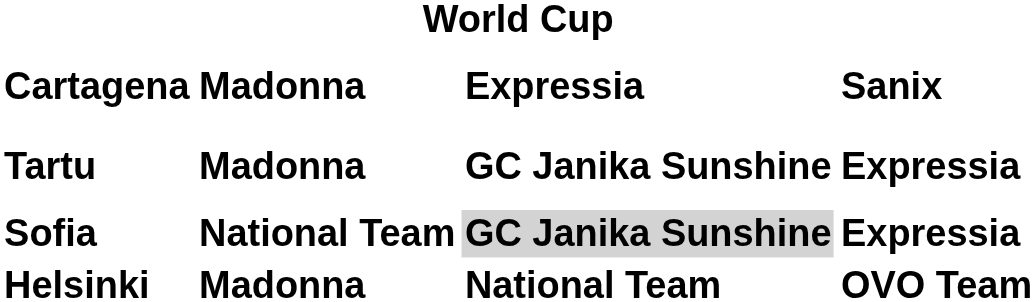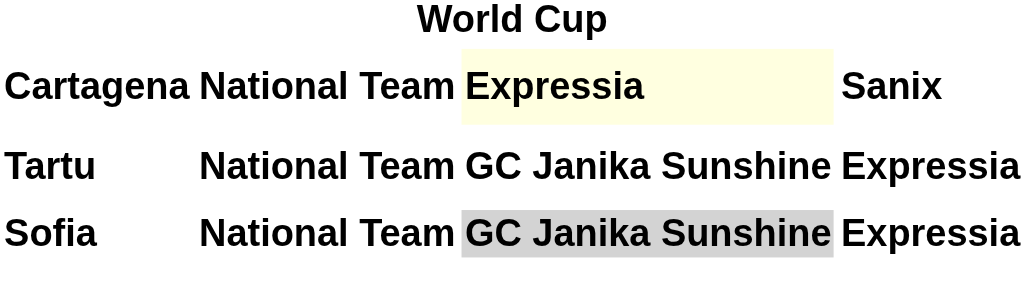 <table>
 <tr>
 <td colspan="4" style="text-align:center;"><strong>World Cup</strong></td>
 </tr>
 <tr>
 <th scope=row style="text-align:left">Cartagena</th>
-<td style="height:30px;"> <strong>Madonna</strong></td>
-<td style="height:30px;"> <strong>Expressia</strong></td>
+<td> <strong>National Team</strong></td>
+<td style="background: lightyellow; height:30px;"> <strong>Expressia</strong></td>
 <td style="height:30px;"> <strong>Sanix</strong></td>
 </tr>
 <tr>
 <th scope=row style="text-align:left">Tartu</th>
-<td style="height:30px;"> <strong>Madonna</strong></td>
+<td> <strong>National Team</strong></td>
 <td style="height:30px;"> <strong>GC Janika Sunshine</strong></td>
 <td style="height:30px;"> <strong>Expressia</strong></td>
 </tr>
 <tr>
 <th scope=row style="text-align:left">Sofia</th>
 <td> <strong>National Team</strong></td>
 <td style="background: lightgrey;"> <strong>GC Janika Sunshine</strong></td>
 <td> <strong>Expressia</strong></td>
 </tr>
 <tr>
-<th scope=row style="text-align:left">Helsinki</th>
-<td> <strong>Madonna</strong></td>
-<td> <strong>National Team</strong></td>
-<td> <strong>OVO Team</strong></td>
-</tr>
-<tr>
 </tr>
 </table>
